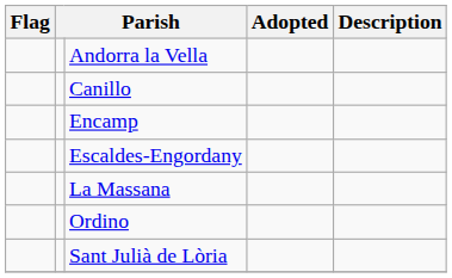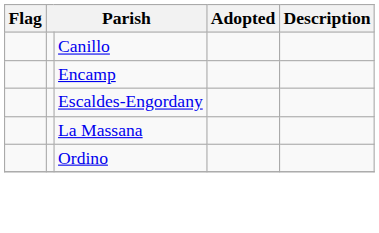 <table class="wikitable sortable">
 <tr>
 <th class="110">Flag</th>
 <th colspan="2">Parish</th>
 <th>Adopted</th>
 <th class="unsortable">Description</th>
-</tr>
-<tr>
-<td></td>
-<td></td>
-<td><a href='#'>Andorra la Vella</a></td>
-<td></td>
-<td></td>
 </tr>
 <tr>
 <td></td>
 <td></td>
 <td><a href='#'>Canillo</a></td>
 <td></td>
 <td></td>
 </tr>
 <tr>
 <td></td>
 <td></td>
 <td><a href='#'>Encamp</a></td>
 <td></td>
 <td></td>
 </tr>
 <tr>
 <td></td>
 <td></td>
 <td><a href='#'>Escaldes-Engordany</a></td>
 <td></td>
 <td></td>
 </tr>
 <tr>
 <td></td>
 <td></td>
 <td><a href='#'>La Massana</a></td>
 <td></td>
 <td></td>
 </tr>
 <tr>
 <td></td>
 <td></td>
 <td><a href='#'>Ordino</a></td>
 <td></td>
 <td></td>
 </tr>
 <tr>
-<td></td>
-<td></td>
-<td><a href='#'>Sant Julià de Lòria</a></td>
-<td></td>
-<td></td>
-</tr>
-<tr>
 </tr>
 </table>
